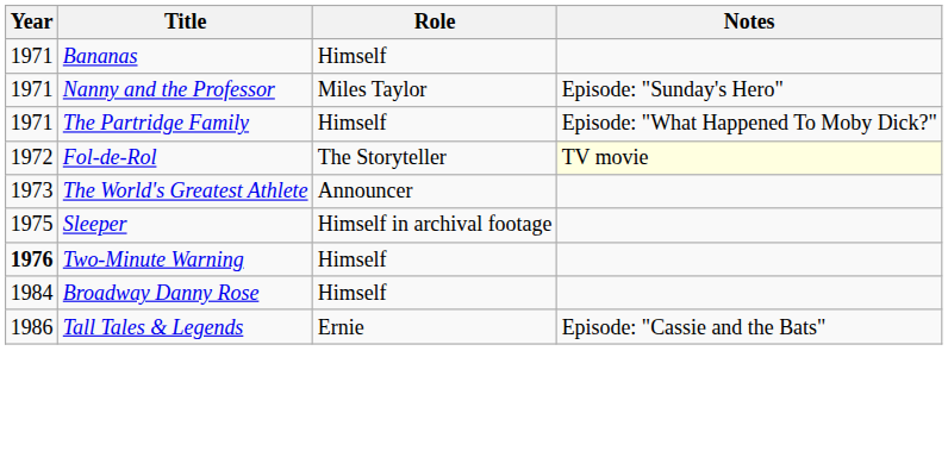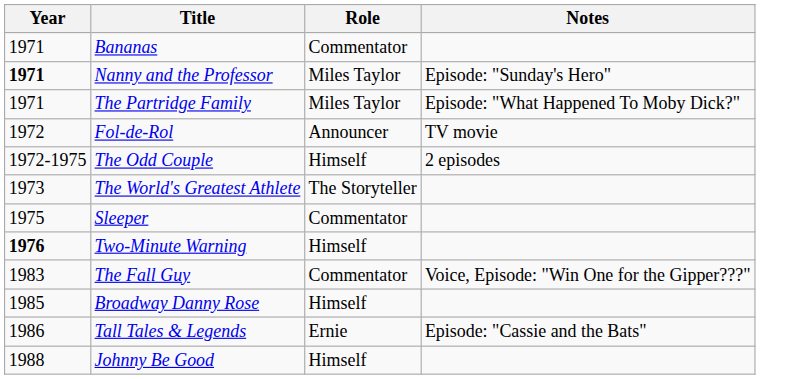 <table class="wikitable sortable">
 <tr>
 <th>Year</th>
 <th>Title</th>
 <th>Role</th>
 <th>Notes</th>
 </tr>
 <tr>
 <td>1971</td>
 <td><em><a href='#'>Bananas</a></em></td>
-<td>Himself</td>
+<td>Commentator</td>
 <td></td>
 </tr>
 <tr>
-<td>1971</td>
+<td><strong>1971</strong></td>
 <td><em><a href='#'>Nanny and the Professor</a></em></td>
 <td>Miles Taylor</td>
 <td>Episode: "Sunday's Hero"</td>
 </tr>
 <tr>
 <td>1971</td>
 <td><em><a href='#'>The Partridge Family</a></em></td>
-<td>Himself</td>
+<td>Miles Taylor</td>
 <td>Episode: "What Happened To Moby Dick?"</td>
 </tr>
 <tr>
 <td>1972</td>
 <td><em><a href='#'>Fol-de-Rol</a></em></td>
-<td>The Storyteller</td>
-<td style="background: lightyellow;">TV movie</td>
+<td>Announcer</td>
+<td>TV movie</td>
+</tr>
+<tr>
+<td>1972-1975</td>
+<td><em><a href='#'>The Odd Couple</a></em></td>
+<td>Himself</td>
+<td>2 episodes</td>
 </tr>
 <tr>
 <td>1973</td>
 <td><em><a href='#'>The World's Greatest Athlete</a></em></td>
-<td>Announcer</td>
+<td>The Storyteller</td>
 <td></td>
 </tr>
 <tr>
 <td>1975</td>
 <td><em><a href='#'>Sleeper</a></em></td>
-<td>Himself in archival footage</td>
+<td>Commentator</td>
 <td></td>
 </tr>
 <tr>
 <td><strong>1976</strong></td>
 <td><em><a href='#'>Two-Minute Warning</a></em></td>
 <td>Himself</td>
 <td></td>
 </tr>
 <tr>
-<td>1984</td>
+<td>1983</td>
+<td><em><a href='#'>The Fall Guy</a></em></td>
+<td>Commentator</td>
+<td>Voice, Episode: "Win One for the Gipper???"</td>
+</tr>
+<tr>
+<td>1985</td>
 <td><em><a href='#'>Broadway Danny Rose</a></em></td>
 <td>Himself</td>
 <td></td>
 </tr>
 <tr>
 <td>1986</td>
 <td><em><a href='#'>Tall Tales & Legends</a></em></td>
 <td>Ernie</td>
 <td>Episode: "Cassie and the Bats"</td>
 </tr>
+<tr>
+<td>1988</td>
+<td><em><a href='#'>Johnny Be Good</a></em></td>
+<td>Himself</td>
+<td></td>
+</tr>
 </table>
